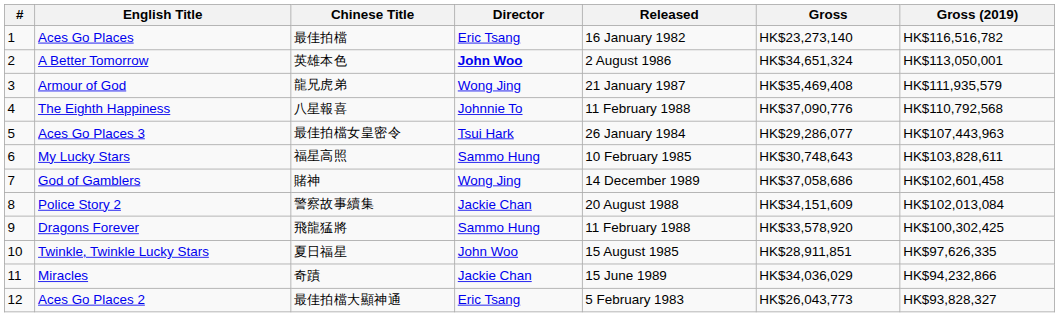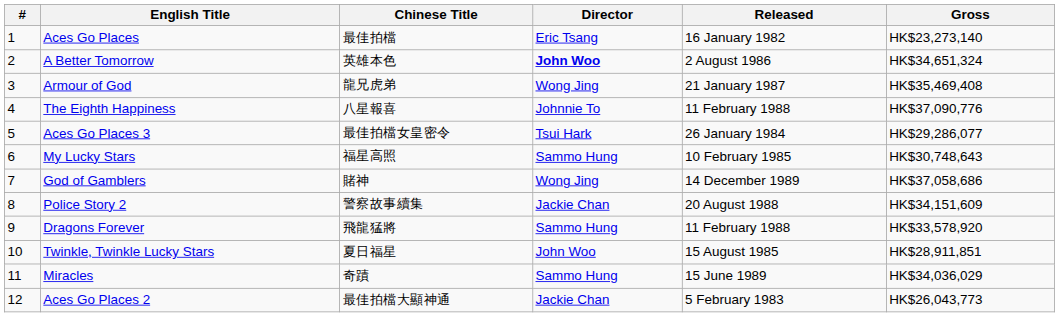 <table class="wikitable sortable" width=99%>
 <tr>
 <th>#</th>
 <th>English Title</th>
 <th>Chinese Title</th>
 <th>Director</th>
 <th>Released</th>
 <th>Gross</th>
-<th>Gross (2019)</th>
 </tr>
 <tr>
 <td>1</td>
 <td><a href='#'>Aces Go Places</a></td>
 <td>最佳拍檔</td>
 <td><a href='#'>Eric Tsang</a></td>
 <td>16 January 1982</td>
 <td>HK$23,273,140</td>
-<td>HK$116,516,782</td>
 </tr>
 <tr>
 <td>2</td>
 <td><a href='#'>A Better Tomorrow</a></td>
 <td>英雄本色</td>
 <td><strong><a href='#'>John Woo</a></strong></td>
 <td>2 August 1986</td>
 <td>HK$34,651,324</td>
-<td>HK$113,050,001</td>
 </tr>
 <tr>
 <td>3</td>
 <td><a href='#'>Armour of God</a></td>
 <td>龍兄虎弟</td>
 <td><a href='#'>Wong Jing</a></td>
 <td>21 January 1987</td>
 <td>HK$35,469,408</td>
-<td>HK$111,935,579</td>
 </tr>
 <tr>
 <td>4</td>
 <td><a href='#'>The Eighth Happiness</a></td>
 <td>八星報喜</td>
 <td><a href='#'>Johnnie To</a></td>
 <td>11 February 1988</td>
 <td>HK$37,090,776</td>
-<td>HK$110,792,568</td>
 </tr>
 <tr>
 <td>5</td>
 <td><a href='#'>Aces Go Places 3</a></td>
 <td>最佳拍檔女皇密令</td>
 <td><a href='#'>Tsui Hark</a></td>
 <td>26 January 1984</td>
 <td>HK$29,286,077</td>
-<td>HK$107,443,963</td>
 </tr>
 <tr>
 <td>6</td>
 <td><a href='#'>My Lucky Stars</a></td>
 <td>福星高照</td>
 <td><a href='#'>Sammo Hung</a></td>
 <td>10 February 1985</td>
 <td>HK$30,748,643</td>
-<td>HK$103,828,611</td>
 </tr>
 <tr>
 <td>7</td>
 <td><a href='#'>God of Gamblers</a></td>
 <td>賭神</td>
 <td><a href='#'>Wong Jing</a></td>
 <td>14 December 1989</td>
 <td>HK$37,058,686</td>
-<td>HK$102,601,458</td>
 </tr>
 <tr>
 <td>8</td>
 <td><a href='#'>Police Story 2</a></td>
 <td>警察故事續集</td>
 <td><a href='#'>Jackie Chan</a></td>
 <td>20 August 1988</td>
 <td>HK$34,151,609</td>
-<td>HK$102,013,084</td>
 </tr>
 <tr>
 <td>9</td>
 <td><a href='#'>Dragons Forever</a></td>
 <td>飛龍猛將</td>
 <td><a href='#'>Sammo Hung</a></td>
 <td>11 February 1988</td>
 <td>HK$33,578,920</td>
-<td>HK$100,302,425</td>
 </tr>
 <tr>
 <td>10</td>
 <td><a href='#'>Twinkle, Twinkle Lucky Stars</a></td>
 <td>夏日福星</td>
 <td><a href='#'>John Woo</a></td>
 <td>15 August 1985</td>
 <td>HK$28,911,851</td>
-<td>HK$97,626,335</td>
 </tr>
 <tr>
 <td>11</td>
 <td><a href='#'>Miracles</a></td>
 <td>奇蹟</td>
-<td><a href='#'>Jackie Chan</a></td>
+<td><a href='#'>Sammo Hung</a></td>
 <td>15 June 1989</td>
 <td>HK$34,036,029</td>
-<td>HK$94,232,866</td>
 </tr>
 <tr>
 <td>12</td>
 <td><a href='#'>Aces Go Places 2</a></td>
 <td>最佳拍檔大顯神通</td>
-<td><a href='#'>Eric Tsang</a></td>
+<td><a href='#'>Jackie Chan</a></td>
 <td>5 February 1983</td>
 <td>HK$26,043,773</td>
-<td>HK$93,828,327</td>
 </tr>
 </table>
